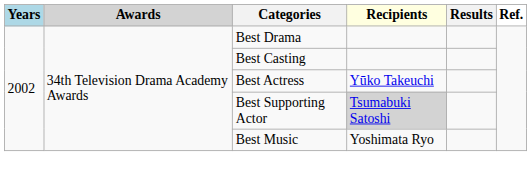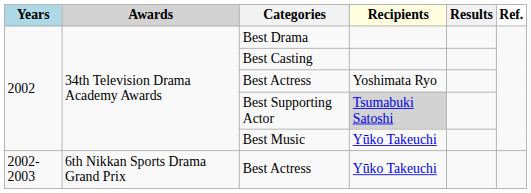 <table class=wikitable>
 <tr>
 <th style="background:lightblue">Years</th>
 <th style="background:lightgrey">Awards</th>
 <th style="background:lightpurple">Categories</th>
 <th style="background:lightyellow">Recipients</th>
 <th style="background:lightbrown">Results</th>
 <th style="background:white">Ref.</th>
 </tr>
 <tr>
 <td rowspan=5>2002</td>
 <td rowspan=5>34th Television Drama Academy Awards</td>
 <td>Best Drama</td>
 <td></td>
 <td></td>
 <td rowspan=5 style="text-align:center;"></td>
 </tr>
 <tr>
 <td>Best Casting</td>
 <td></td>
 <td></td>
 </tr>
 <tr>
 <td>Best Actress</td>
-<td><a href='#'>Yūko Takeuchi</a></td>
+<td>Yoshimata Ryo</td>
 <td></td>
 </tr>
 <tr>
 <td>Best Supporting Actor</td>
 <td style="background: lightgrey;"><a href='#'>Tsumabuki Satoshi</a></td>
 <td></td>
 </tr>
 <tr>
 <td>Best Music</td>
-<td>Yoshimata Ryo</td>
+<td><a href='#'>Yūko Takeuchi</a></td>
+<td></td>
+</tr>
+<tr>
+<td>2002-2003</td>
+<td>6th Nikkan Sports Drama Grand Prix</td>
+<td>Best Actress</td>
+<td><a href='#'>Yūko Takeuchi</a></td>
+<td></td>
 <td></td>
 </tr>
 </table>
